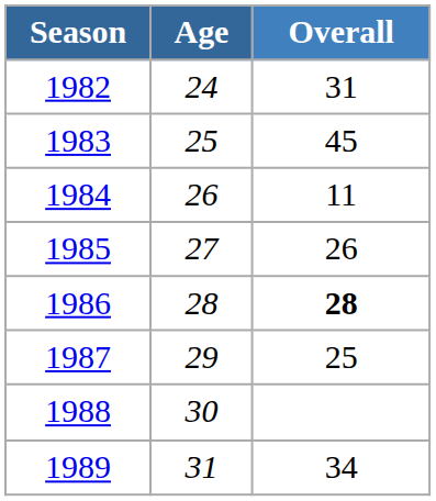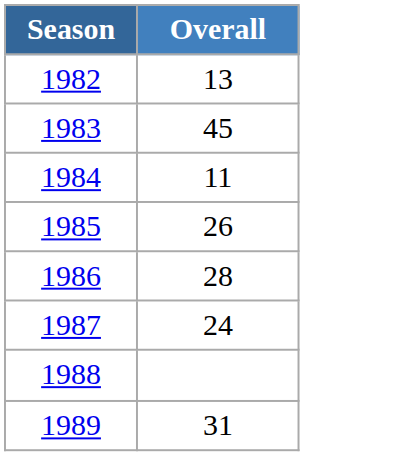 <table class="wikitable" style="font-size:95%; text-align:center; border:grey solid 1px; border-collapse:collapse; background:#ffffff;">
 <tr>
 <th style="background-color:#369; color:white; width:60px;"> Season </th>
-<th style="background-color:#369; color:white; width:40px;"> Age </th>
 <th style="background-color:#4180be; color:white; width:75px;">Overall</th>
 </tr>
 <tr>
 <td><a href='#'>1982</a></td>
-<td><em>24</em></td>
-<td>31</td>
+<td>13</td>
 </tr>
 <tr>
 <td><a href='#'>1983</a></td>
-<td><em>25</em></td>
 <td>45</td>
 </tr>
 <tr>
 <td><a href='#'>1984</a></td>
-<td><em>26</em></td>
 <td>11</td>
 </tr>
 <tr>
 <td><a href='#'>1985</a></td>
-<td><em>27</em></td>
 <td>26</td>
 </tr>
 <tr>
 <td><a href='#'>1986</a></td>
-<td><em>28</em></td>
-<td><strong>28</strong></td>
+<td>28</td>
 </tr>
 <tr>
 <td><a href='#'>1987</a></td>
-<td><em>29</em></td>
-<td>25</td>
+<td>24</td>
 </tr>
 <tr>
 <td><a href='#'>1988</a></td>
-<td><em>30</em></td>
 <td></td>
 </tr>
 <tr>
 <td><a href='#'>1989</a></td>
-<td><em>31</em></td>
-<td>34</td>
+<td>31</td>
 </tr>
 </table>
